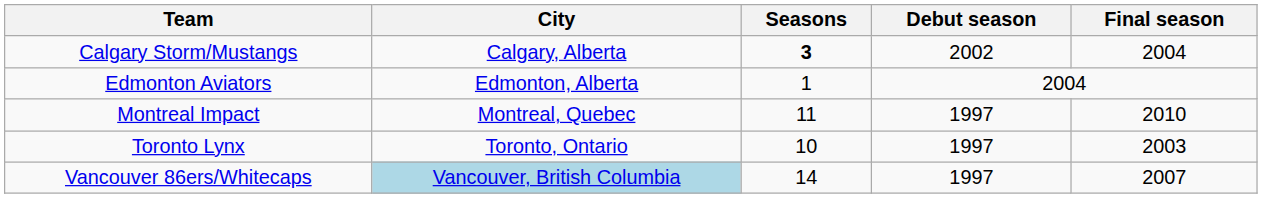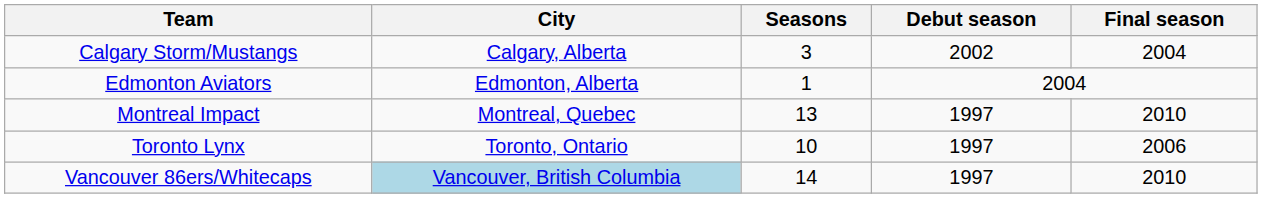 <table class="wikitable sortable" style="text-align: center; width:80%">
 <tr>
 <th>Team</th>
 <th>City</th>
 <th>Seasons</th>
 <th>Debut season</th>
 <th>Final season</th>
 </tr>
 <tr>
 <td><a href='#'>Calgary Storm/Mustangs</a></td>
 <td><a href='#'>Calgary, Alberta</a></td>
-<td><strong>3</strong></td>
+<td>3</td>
 <td>2002</td>
 <td>2004</td>
 </tr>
 <tr>
 <td><a href='#'>Edmonton Aviators</a></td>
 <td><a href='#'>Edmonton, Alberta</a></td>
 <td>1</td>
 <td colspan=2>2004</td>
 </tr>
 <tr>
 <td><a href='#'>Montreal Impact</a></td>
 <td><a href='#'>Montreal, Quebec</a></td>
-<td>11</td>
+<td>13</td>
 <td>1997</td>
 <td>2010</td>
 </tr>
 <tr>
 <td><a href='#'>Toronto Lynx</a></td>
 <td><a href='#'>Toronto, Ontario</a></td>
 <td>10</td>
 <td>1997</td>
-<td>2003</td>
+<td>2006</td>
 </tr>
 <tr>
 <td><a href='#'>Vancouver 86ers/Whitecaps</a></td>
 <td style="background: lightblue;"><a href='#'>Vancouver, British Columbia</a></td>
 <td>14</td>
 <td>1997</td>
-<td>2007</td>
+<td>2010</td>
 </tr>
 </table>
